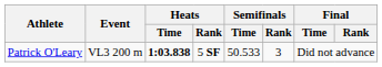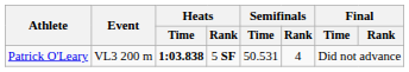 <table class=wikitable style="font-size:90%">
 <tr>
 <th rowspan="2">Athlete</th>
 <th rowspan="2">Event</th>
 <th colspan=2>Heats</th>
 <th colspan=2>Semifinals</th>
 <th colspan=2>Final</th>
 </tr>
 <tr style="font-size:95%">
 <th>Time</th>
 <th>Rank</th>
 <th>Time</th>
 <th>Rank</th>
 <th>Time</th>
 <th>Rank</th>
 </tr>
 <tr align=center>
 <td align=left><a href='#'>Patrick O'Leary</a></td>
 <td align=left>VL3 200 m</td>
 <td><strong>1:03.838</strong></td>
 <td>5 <strong>SF</strong></td>
-<td>50.533</td>
-<td>3</td>
+<td>50.531</td>
+<td>4</td>
 <td colspan=2>Did not advance</td>
 </tr>
 </table>
